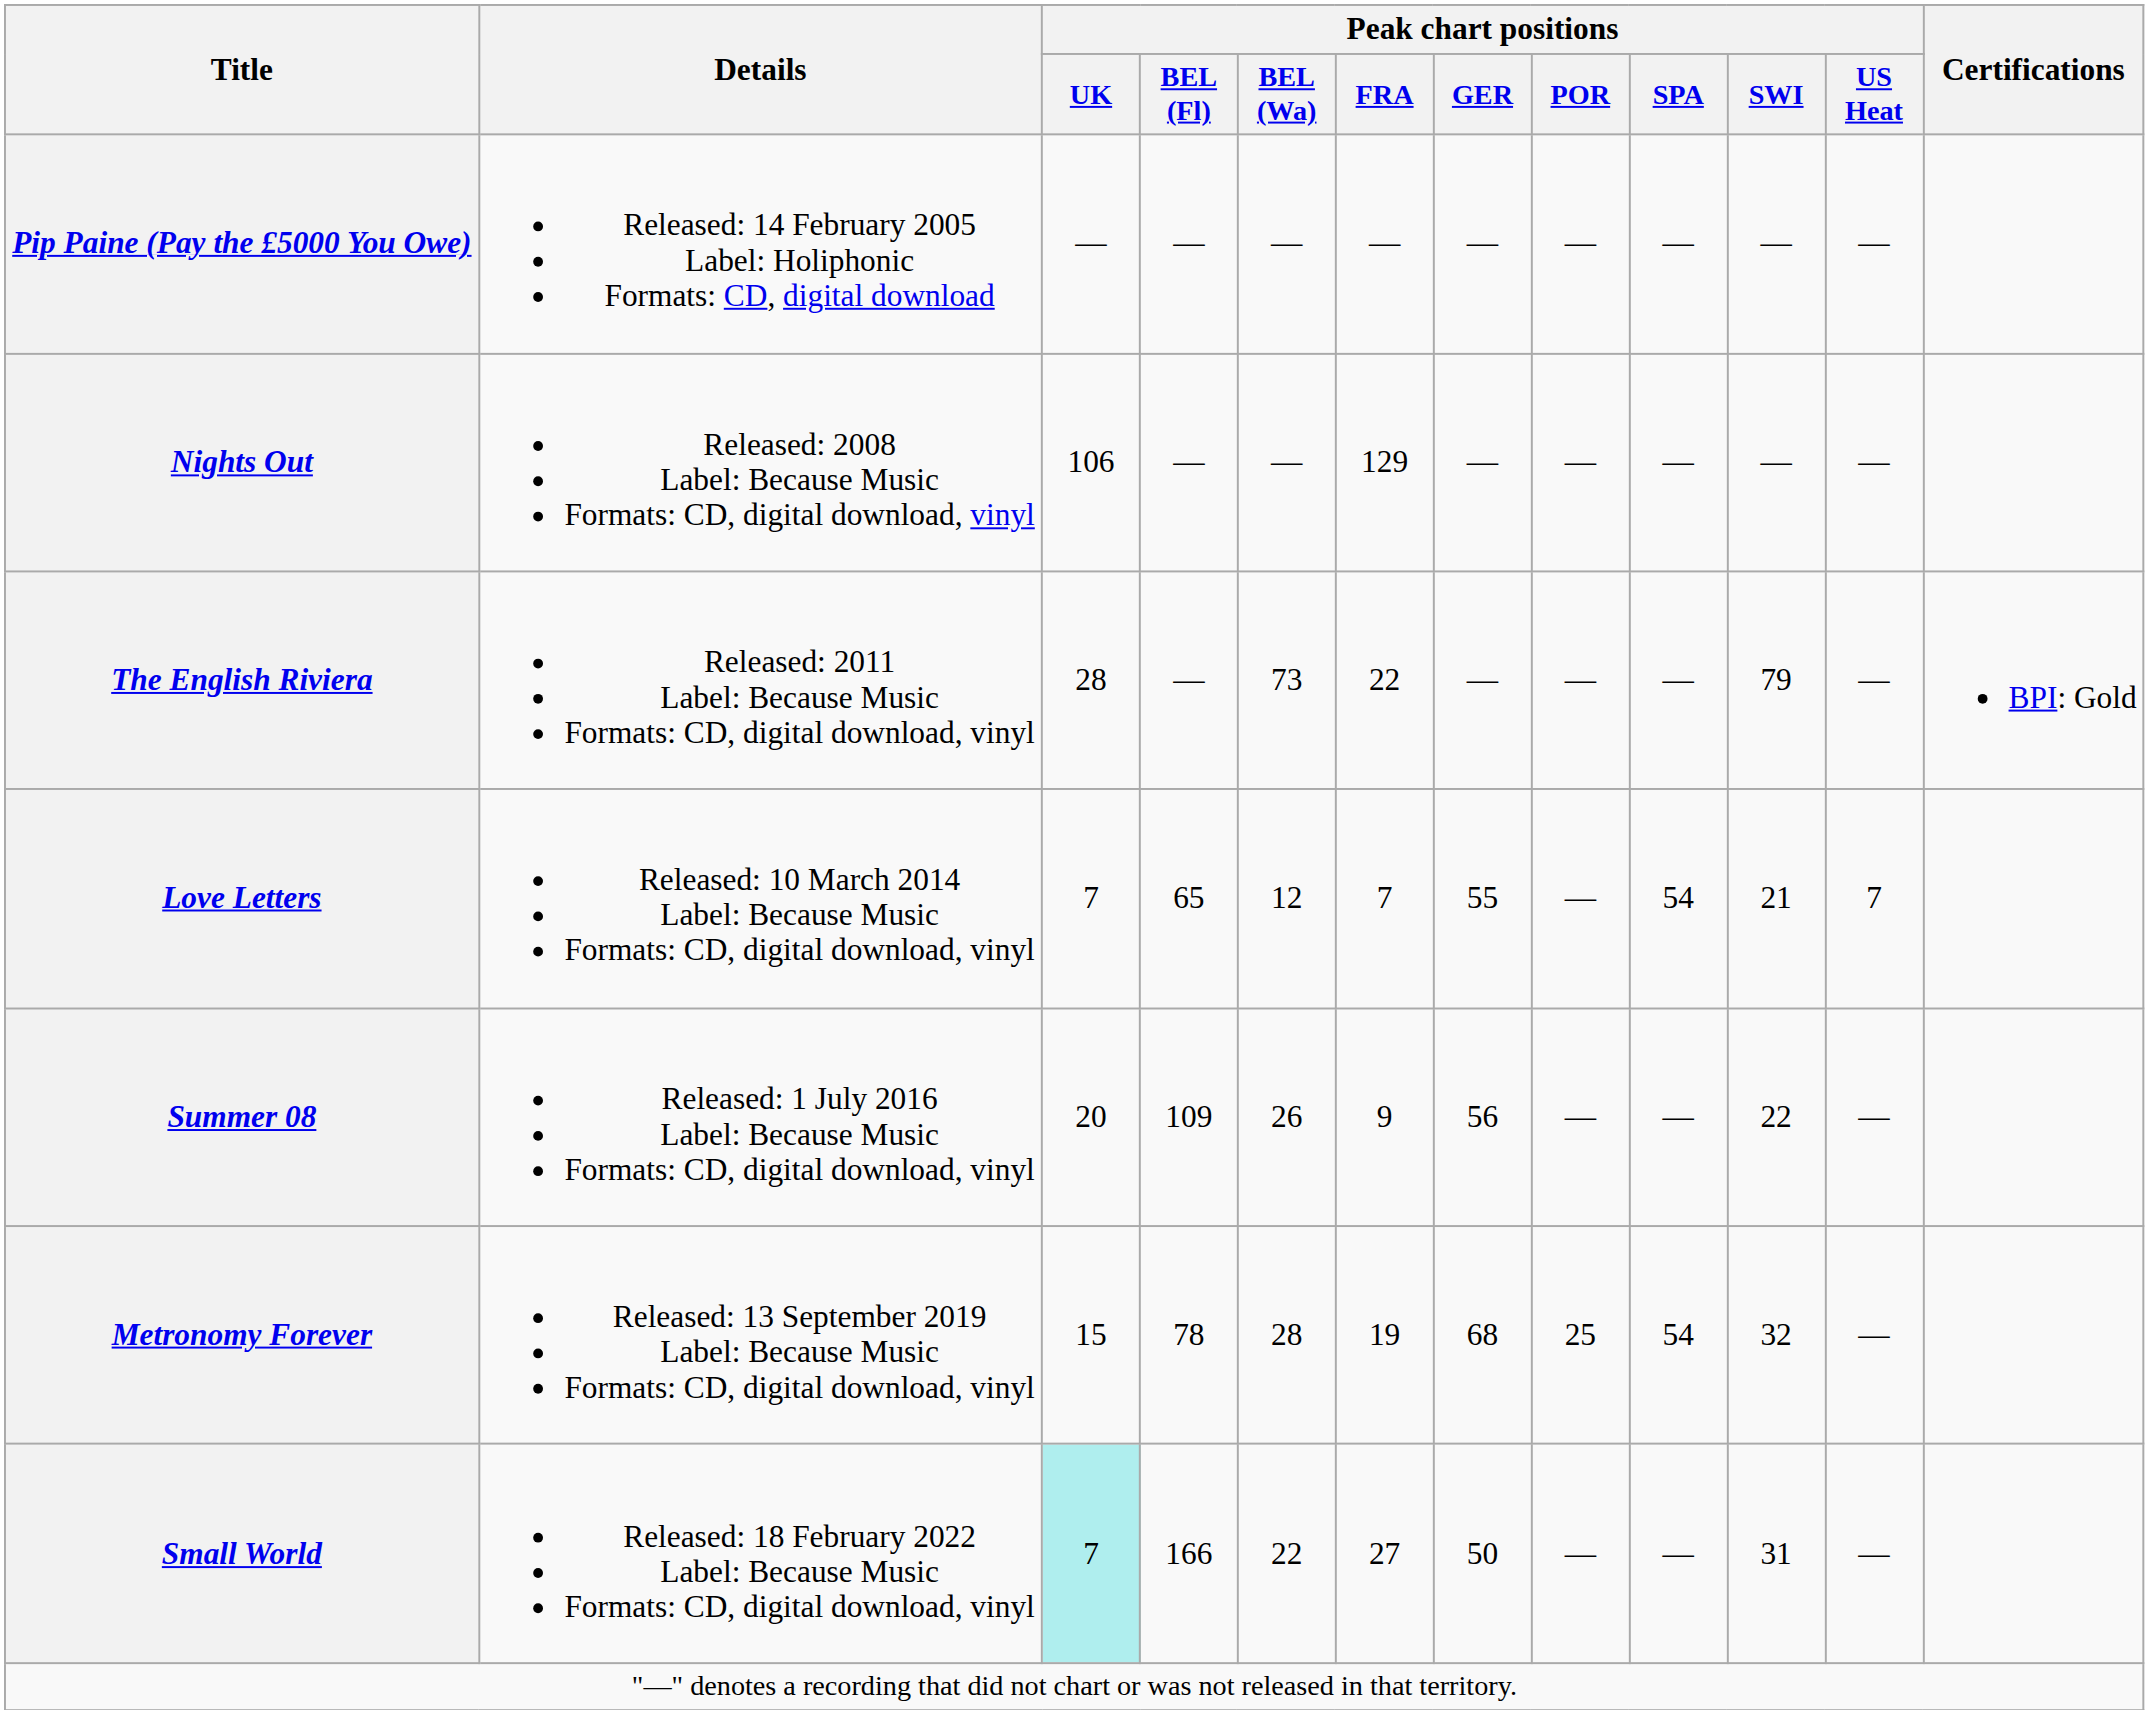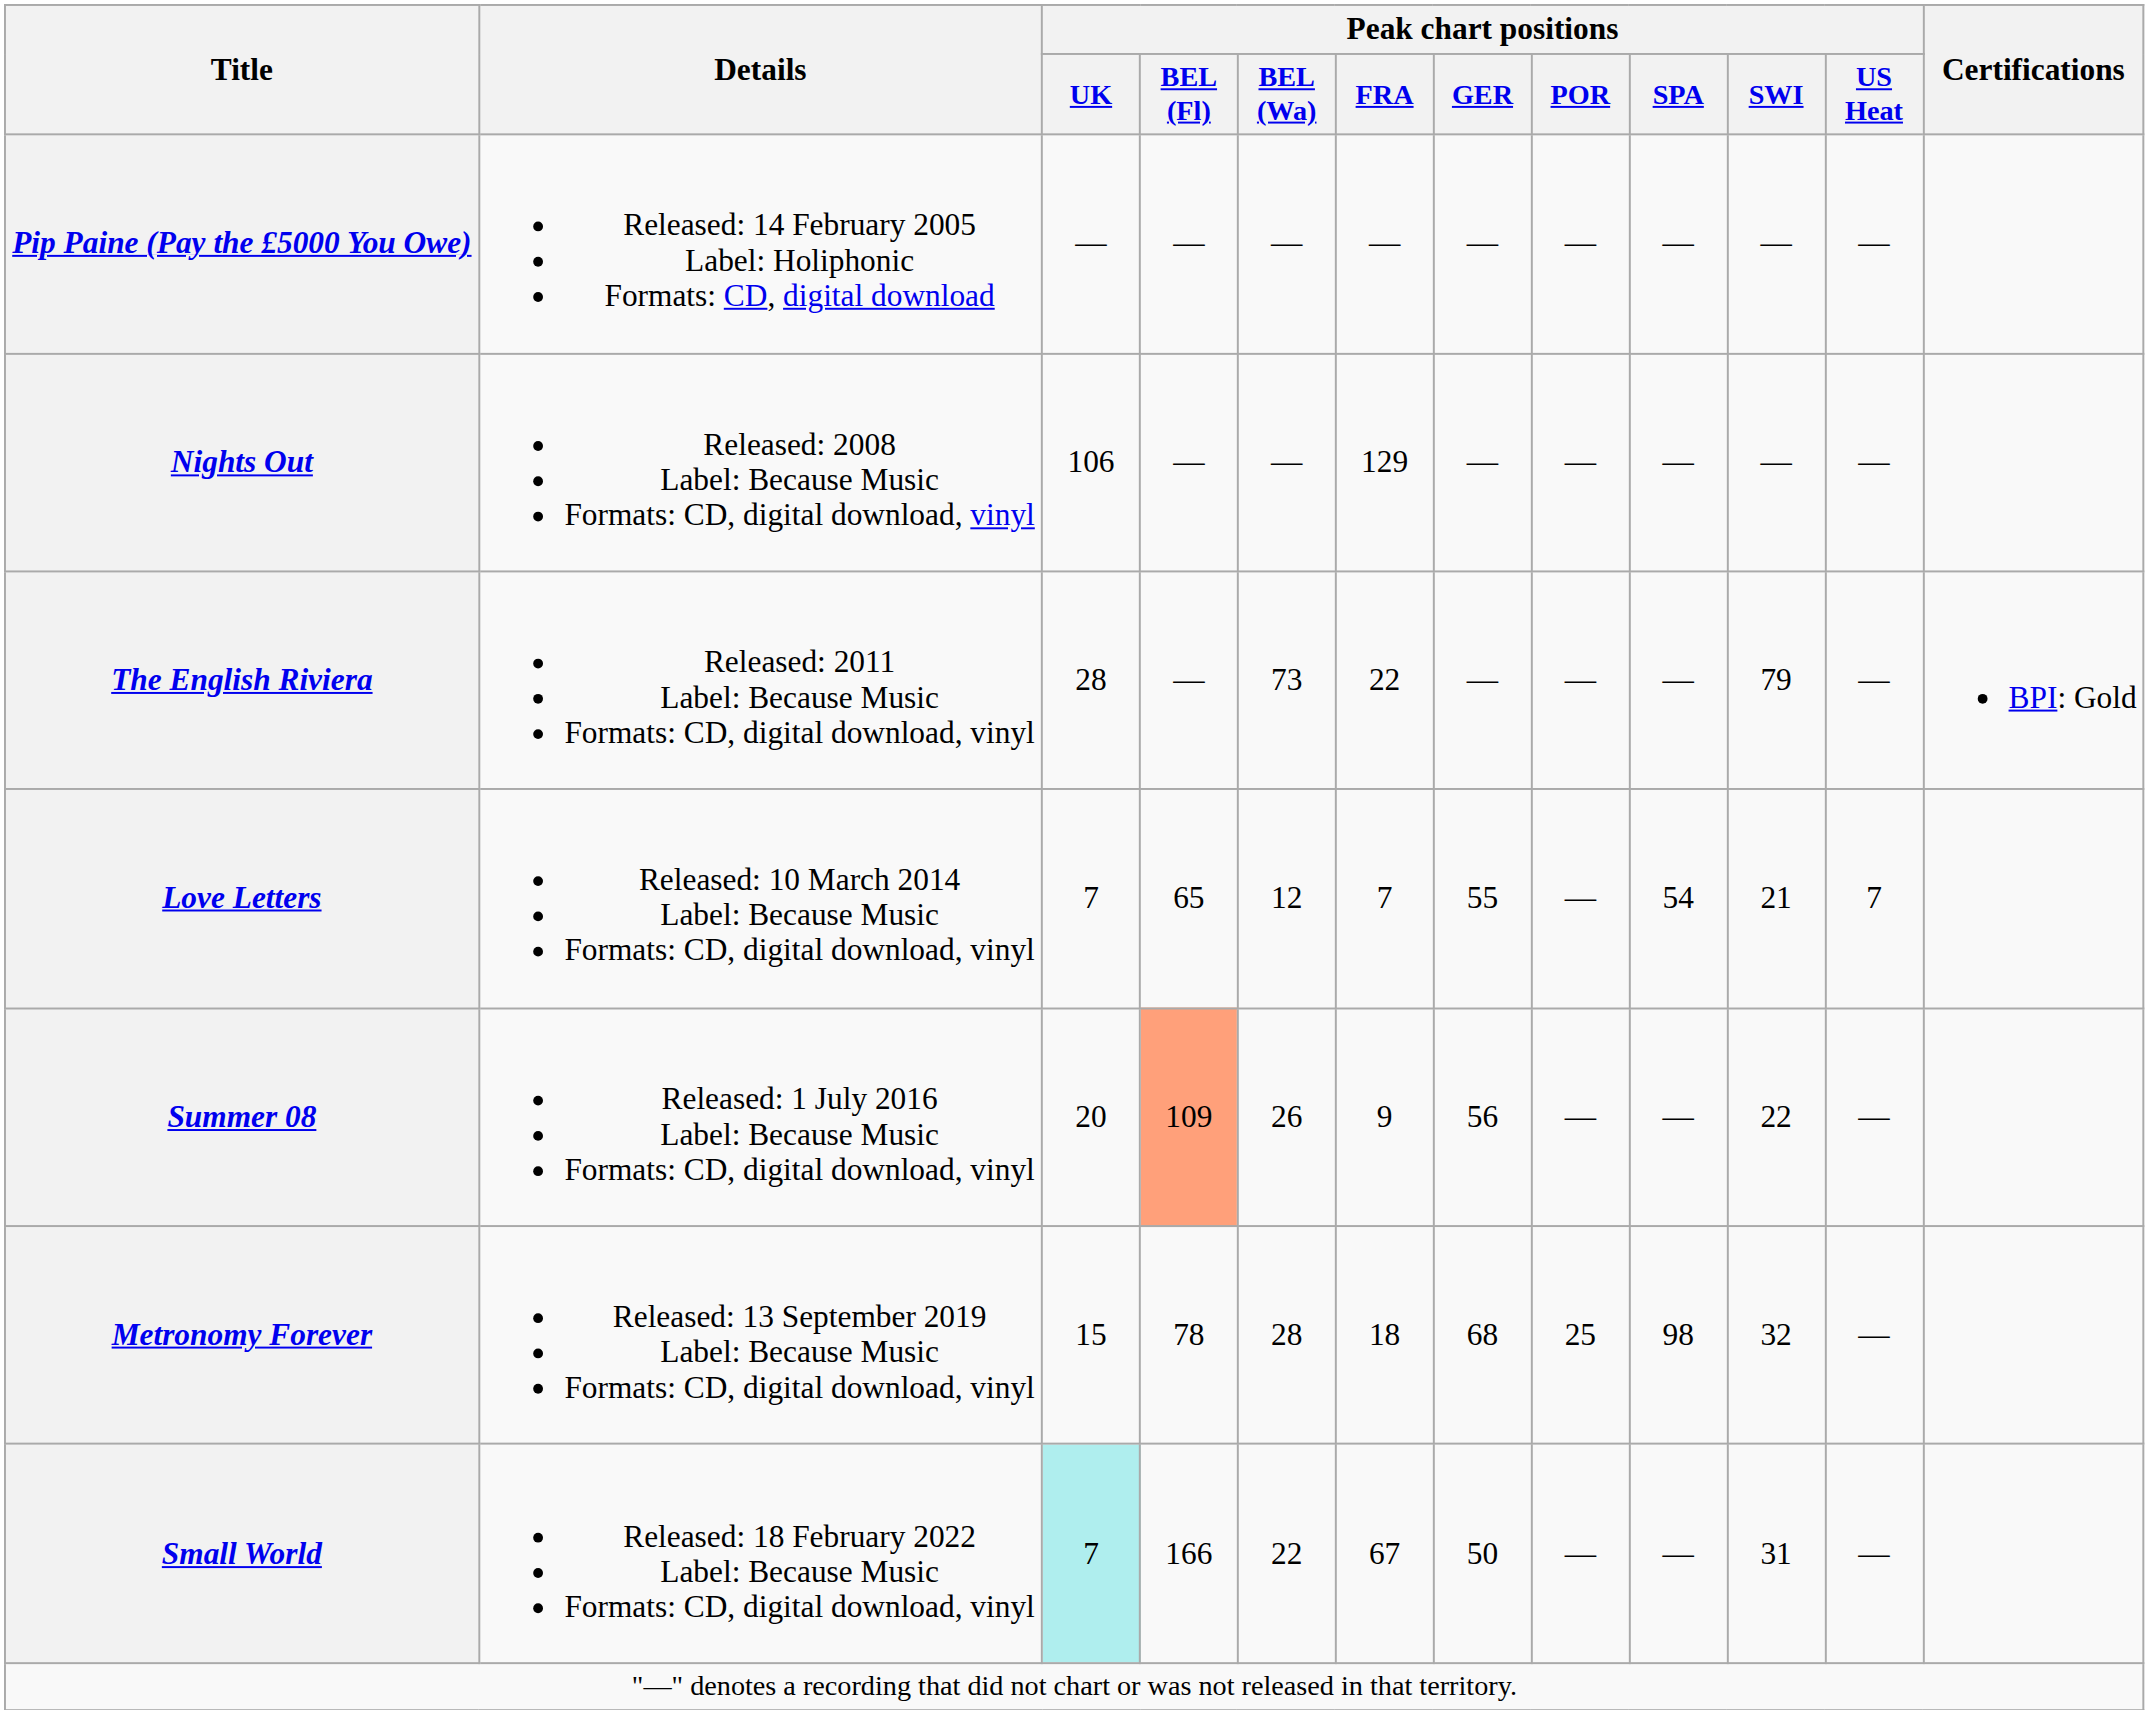 <table class="wikitable plainrowheaders" style="text-align:center;" border="1">
 <tr>
 <th scope="col" rowspan="2">Title</th>
 <th scope="col" rowspan="2">Details</th>
 <th colspan="9">Peak chart positions</th>
 <th scope="col" rowspan="2">Certifications</th>
 </tr>
 <tr>
 <th style="width:3em;font-size:90%;"><a href='#'>UK</a><br></th>
 <th style="width:3em;font-size:90%;"><a href='#'>BEL<br>(Fl)</a><br></th>
 <th style="width:3em;font-size:90%;"><a href='#'>BEL<br>(Wa)</a><br></th>
 <th style="width:3em;font-size:90%;"><a href='#'>FRA</a><br></th>
 <th style="width:3em;font-size:90%;"><a href='#'>GER</a><br></th>
 <th style="width:3em;font-size:90%;"><a href='#'>POR</a><br></th>
 <th style="width:3em;font-size:90%;"><a href='#'>SPA</a><br></th>
 <th style="width:3em;font-size:90%;"><a href='#'>SWI</a><br></th>
 <th style="width:3em;font-size:90%;"><a href='#'>US<br>Heat</a><br></th>
 </tr>
 <tr>
 <th scope="row"><em><a href='#'>Pip Paine (Pay the £5000 You Owe)</a></em></th>
 <td><br><ul><li>Released: 14 February 2005</li><li>Label: Holiphonic</li><li>Formats: <a href='#'>CD</a>, <a href='#'>digital download</a></li></ul></td>
 <td>—</td>
 <td>—</td>
 <td>—</td>
 <td>—</td>
 <td>—</td>
 <td>—</td>
 <td>—</td>
 <td>—</td>
 <td>—</td>
 <td></td>
 </tr>
 <tr>
 <th scope="row"><em><a href='#'>Nights Out</a></em></th>
 <td><br><ul><li>Released: 2008</li><li>Label: Because Music</li><li>Formats: CD, digital download, <a href='#'>vinyl</a></li></ul></td>
 <td>106</td>
 <td>—</td>
 <td>—</td>
 <td>129</td>
 <td>—</td>
 <td>—</td>
 <td>—</td>
 <td>—</td>
 <td>—</td>
 <td></td>
 </tr>
 <tr>
 <th scope="row"><em><a href='#'>The English Riviera</a></em></th>
 <td><br><ul><li>Released: 2011</li><li>Label: Because Music</li><li>Formats: CD, digital download, vinyl</li></ul></td>
 <td>28</td>
 <td>—</td>
 <td>73</td>
 <td>22</td>
 <td>—</td>
 <td>—</td>
 <td>—</td>
 <td>79</td>
 <td>—</td>
 <td><br><ul><li><a href='#'>BPI</a>: Gold</li></ul></td>
 </tr>
 <tr>
 <th scope="row"><em><a href='#'>Love Letters</a></em></th>
 <td><br><ul><li>Released: 10 March 2014</li><li>Label: Because Music</li><li>Formats: CD, digital download, vinyl</li></ul></td>
 <td>7</td>
 <td>65</td>
 <td>12</td>
 <td>7</td>
 <td>55</td>
 <td>—</td>
 <td>54</td>
 <td>21</td>
 <td>7</td>
 <td></td>
 </tr>
 <tr>
 <th scope="row"><em><a href='#'>Summer 08</a></em></th>
 <td><br><ul><li>Released: 1 July 2016</li><li>Label: Because Music</li><li>Formats: CD, digital download, vinyl</li></ul></td>
 <td>20</td>
-<td>109</td>
+<td style="background: lightsalmon;">109</td>
 <td>26</td>
 <td>9</td>
 <td>56</td>
 <td>—</td>
 <td>—</td>
 <td>22</td>
 <td>—</td>
 <td></td>
 </tr>
 <tr>
 <th scope="row"><em><a href='#'>Metronomy Forever</a></em></th>
 <td><br><ul><li>Released: 13 September 2019</li><li>Label: Because Music</li><li>Formats: CD, digital download, vinyl</li></ul></td>
 <td>15</td>
 <td>78</td>
 <td>28</td>
-<td>19</td>
+<td>18</td>
 <td>68</td>
 <td>25</td>
-<td>54</td>
+<td>98</td>
 <td>32</td>
 <td>—</td>
 <td></td>
 </tr>
 <tr>
 <th scope="row"><em><a href='#'>Small World</a></em></th>
 <td><br><ul><li>Released: 18 February 2022</li><li>Label: Because Music</li><li>Formats: CD, digital download, vinyl</li></ul></td>
 <td style="background: paleturquoise;">7</td>
 <td>166</td>
 <td>22</td>
-<td>27<br></td>
+<td>67<br></td>
 <td>50</td>
 <td>—</td>
 <td>—</td>
 <td>31</td>
 <td>—</td>
 <td></td>
 </tr>
 <tr>
 <td colspan="12" style="font-size:90%">"—" denotes a recording that did not chart or was not released in that territory.</td>
 </tr>
 </table>
